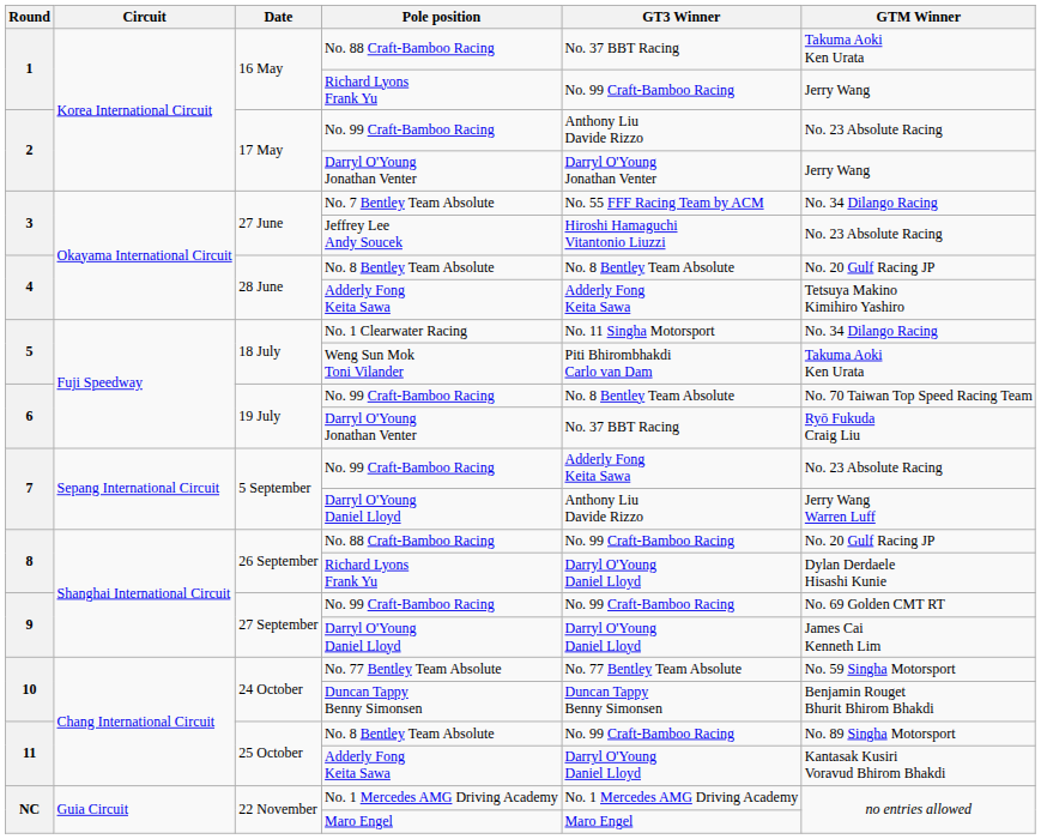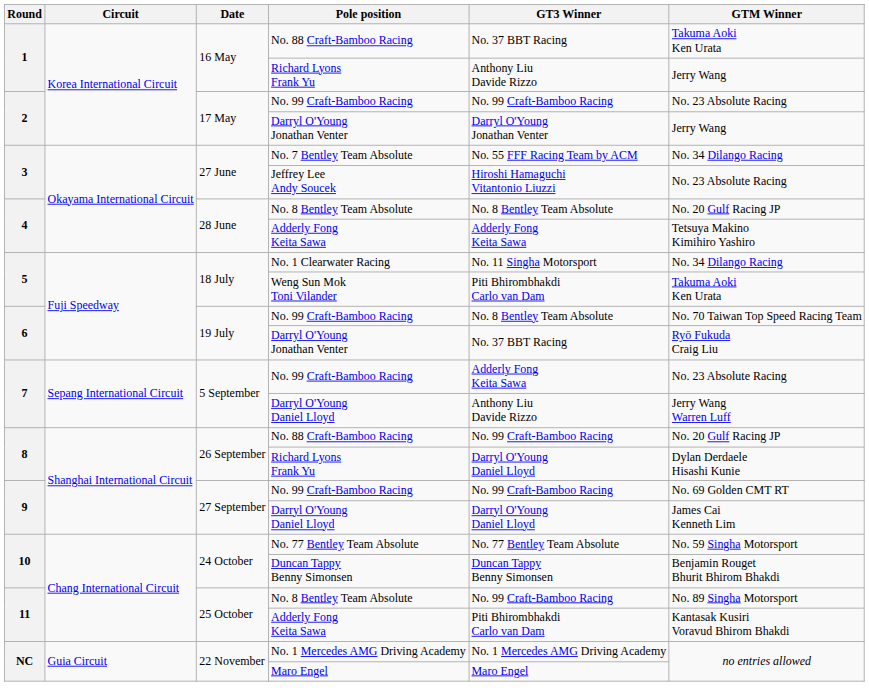 <table class="wikitable" style="font-size: 85%;">
 <tr>
 <th>Round</th>
 <th>Circuit</th>
 <th>Date</th>
 <th>Pole position</th>
 <th>GT3 Winner</th>
 <th>GTM Winner</th>
 </tr>
 <tr>
 <th rowspan=2>1</th>
 <td rowspan=4> <a href='#'>Korea International Circuit</a></td>
 <td rowspan=2>16 May</td>
 <td> No. 88 <a href='#'>Craft-Bamboo Racing</a></td>
 <td> No. 37 BBT Racing</td>
 <td> <a href='#'>Takuma Aoki</a><br> Ken Urata</td>
 </tr>
 <tr>
 <td> <a href='#'>Richard Lyons</a><br> <a href='#'>Frank Yu</a></td>
-<td> No. 99 <a href='#'>Craft-Bamboo Racing</a></td>
+<td> Anthony Liu<br> Davide Rizzo</td>
 <td> Jerry Wang</td>
 </tr>
 <tr>
 <th rowspan=2>2</th>
 <td rowspan=2>17 May</td>
 <td> No. 99 <a href='#'>Craft-Bamboo Racing</a></td>
-<td> Anthony Liu<br> Davide Rizzo</td>
+<td> No. 99 <a href='#'>Craft-Bamboo Racing</a></td>
 <td> No. 23 Absolute Racing</td>
 </tr>
 <tr>
 <td> <a href='#'>Darryl O'Young</a><br> Jonathan Venter</td>
 <td> <a href='#'>Darryl O'Young</a><br> Jonathan Venter</td>
 <td> Jerry Wang</td>
 </tr>
 <tr>
 <th rowspan=2>3</th>
 <td rowspan=4> <a href='#'>Okayama International Circuit</a></td>
 <td rowspan=2>27 June</td>
 <td> No. 7 <a href='#'>Bentley</a> Team Absolute</td>
 <td> No. 55 <a href='#'>FFF Racing Team by ACM</a></td>
 <td> No. 34 <a href='#'>Dilango Racing</a></td>
 </tr>
 <tr>
 <td> Jeffrey Lee<br> <a href='#'>Andy Soucek</a></td>
 <td> <a href='#'>Hiroshi Hamaguchi</a><br> <a href='#'>Vitantonio Liuzzi</a></td>
 <td> No. 23 Absolute Racing</td>
 </tr>
 <tr>
 <th rowspan=2>4</th>
 <td rowspan=2>28 June</td>
 <td> No. 8 <a href='#'>Bentley</a> Team Absolute</td>
 <td> No. 8 <a href='#'>Bentley</a> Team Absolute</td>
 <td> No. 20 <a href='#'>Gulf</a> Racing JP</td>
 </tr>
 <tr>
 <td> <a href='#'>Adderly Fong</a><br> <a href='#'>Keita Sawa</a></td>
 <td> <a href='#'>Adderly Fong</a><br> <a href='#'>Keita Sawa</a></td>
 <td> Tetsuya Makino<br> Kimihiro Yashiro</td>
 </tr>
 <tr>
 <th rowspan=2>5</th>
 <td rowspan=4> <a href='#'>Fuji Speedway</a></td>
 <td rowspan=2>18 July</td>
 <td> No. 1 Clearwater Racing</td>
 <td> No. 11 <a href='#'>Singha</a> Motorsport</td>
 <td> No. 34 <a href='#'>Dilango Racing</a></td>
 </tr>
 <tr>
 <td> Weng Sun Mok<br> <a href='#'>Toni Vilander</a></td>
 <td> Piti Bhirombhakdi<br> <a href='#'>Carlo van Dam</a></td>
 <td> <a href='#'>Takuma Aoki</a><br> Ken Urata</td>
 </tr>
 <tr>
 <th rowspan=2>6</th>
 <td rowspan=2>19 July</td>
 <td> No. 99 <a href='#'>Craft-Bamboo Racing</a></td>
 <td> No. 8 <a href='#'>Bentley</a> Team Absolute</td>
 <td> No. 70 Taiwan Top Speed Racing Team</td>
 </tr>
 <tr>
 <td> <a href='#'>Darryl O'Young</a><br> Jonathan Venter</td>
 <td> No. 37 BBT Racing</td>
 <td> <a href='#'>Ryō Fukuda</a><br> Craig Liu</td>
 </tr>
 <tr>
 <th rowspan=2>7</th>
 <td rowspan=2> <a href='#'>Sepang International Circuit</a></td>
 <td rowspan=2>5 September</td>
 <td> No. 99 <a href='#'>Craft-Bamboo Racing</a></td>
 <td> <a href='#'>Adderly Fong</a><br> <a href='#'>Keita Sawa</a></td>
 <td> No. 23 Absolute Racing</td>
 </tr>
 <tr>
 <td> <a href='#'>Darryl O'Young</a><br> <a href='#'>Daniel Lloyd</a></td>
 <td> Anthony Liu<br> Davide Rizzo</td>
 <td> Jerry Wang<br> <a href='#'>Warren Luff</a></td>
 </tr>
 <tr>
 <th rowspan=2>8</th>
 <td rowspan=4> <a href='#'>Shanghai International Circuit</a></td>
 <td rowspan=2>26 September</td>
 <td> No. 88 <a href='#'>Craft-Bamboo Racing</a></td>
 <td> No. 99 <a href='#'>Craft-Bamboo Racing</a></td>
 <td> No. 20 <a href='#'>Gulf</a> Racing JP</td>
 </tr>
 <tr>
 <td> <a href='#'>Richard Lyons</a><br> <a href='#'>Frank Yu</a></td>
 <td> <a href='#'>Darryl O'Young</a><br> <a href='#'>Daniel Lloyd</a></td>
 <td> Dylan Derdaele<br> Hisashi Kunie</td>
 </tr>
 <tr>
 <th rowspan=2>9</th>
 <td rowspan=2>27 September</td>
 <td> No. 99 <a href='#'>Craft-Bamboo Racing</a></td>
 <td> No. 99 <a href='#'>Craft-Bamboo Racing</a></td>
 <td> No. 69 Golden CMT RT</td>
 </tr>
 <tr>
 <td> <a href='#'>Darryl O'Young</a><br> <a href='#'>Daniel Lloyd</a></td>
 <td> <a href='#'>Darryl O'Young</a><br> <a href='#'>Daniel Lloyd</a></td>
 <td> James Cai<br> Kenneth Lim</td>
 </tr>
 <tr>
 <th rowspan=2>10</th>
 <td rowspan=4> <a href='#'>Chang International Circuit</a></td>
 <td rowspan=2>24 October</td>
 <td> No. 77 <a href='#'>Bentley</a> Team Absolute</td>
 <td> No. 77 <a href='#'>Bentley</a> Team Absolute</td>
 <td> No. 59 <a href='#'>Singha</a> Motorsport</td>
 </tr>
 <tr>
 <td> <a href='#'>Duncan Tappy</a><br> Benny Simonsen</td>
 <td> <a href='#'>Duncan Tappy</a><br> Benny Simonsen</td>
 <td> Benjamin Rouget<br> Bhurit Bhirom Bhakdi</td>
 </tr>
 <tr>
 <th rowspan=2>11</th>
 <td rowspan=2>25 October</td>
 <td> No. 8 <a href='#'>Bentley</a> Team Absolute</td>
 <td> No. 99 <a href='#'>Craft-Bamboo Racing</a></td>
 <td> No. 89 <a href='#'>Singha</a> Motorsport</td>
 </tr>
 <tr>
 <td> <a href='#'>Adderly Fong</a><br> <a href='#'>Keita Sawa</a></td>
-<td> <a href='#'>Darryl O'Young</a><br> <a href='#'>Daniel Lloyd</a></td>
+<td> Piti Bhirombhakdi<br> <a href='#'>Carlo van Dam</a></td>
 <td> Kantasak Kusiri<br> Voravud Bhirom Bhakdi</td>
 </tr>
 <tr>
 <th rowspan=2>NC</th>
 <td rowspan=2> <a href='#'>Guia Circuit</a></td>
 <td rowspan=2>22 November</td>
 <td> No. 1 <a href='#'>Mercedes AMG</a> Driving Academy</td>
 <td> No. 1 <a href='#'>Mercedes AMG</a> Driving Academy</td>
 <td align=center rowspan=2><em>no entries allowed</em></td>
 </tr>
 <tr>
 <td> <a href='#'>Maro Engel</a></td>
 <td> <a href='#'>Maro Engel</a></td>
 </tr>
 </table>
